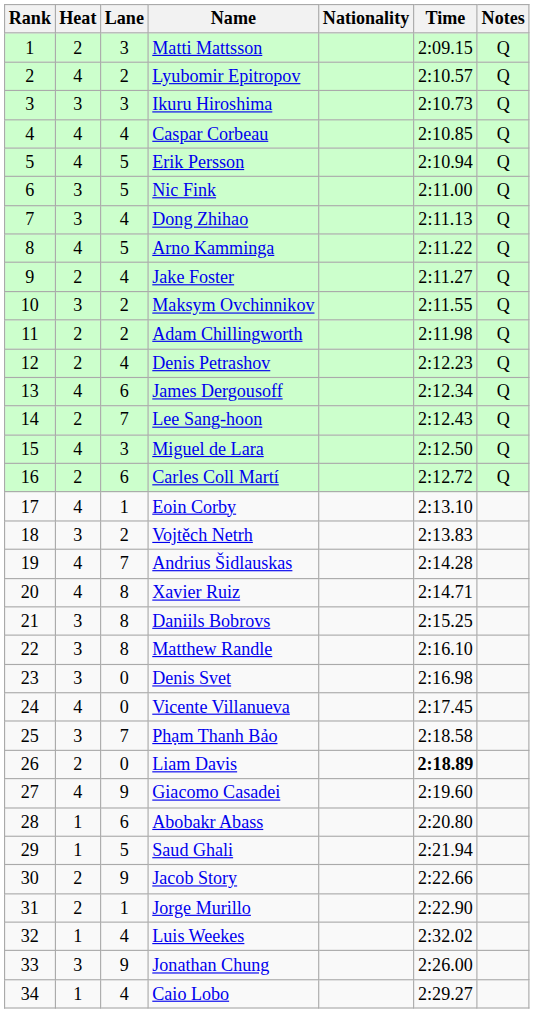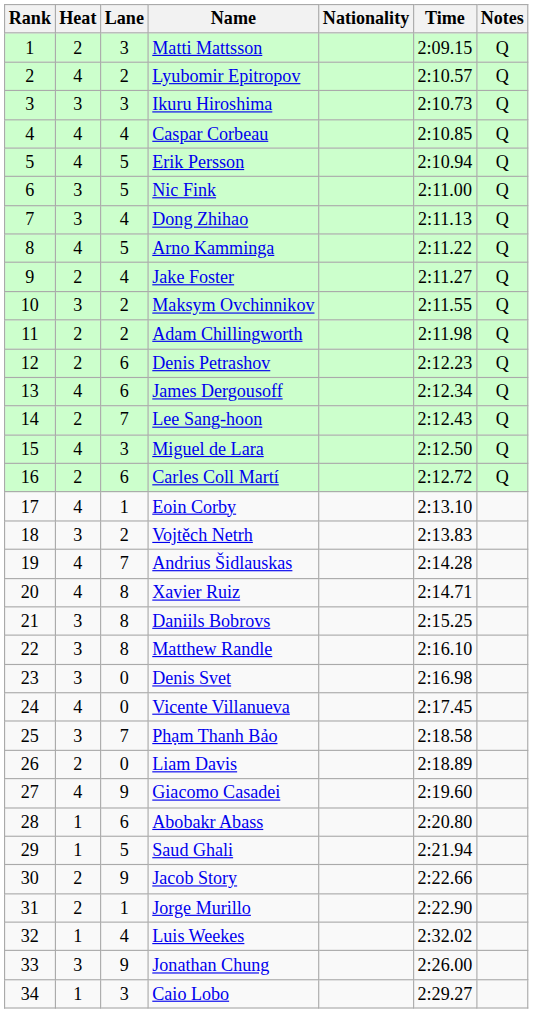 <table class="wikitable sortable" style="text-align:center">
 <tr>
 <th>Rank</th>
 <th>Heat</th>
 <th>Lane</th>
 <th>Name</th>
 <th>Nationality</th>
 <th>Time</th>
 <th>Notes</th>
 </tr>
 <tr bgcolor=ccffcc>
 <td>1</td>
 <td>2</td>
 <td>3</td>
 <td align=left><a href='#'>Matti Mattsson</a></td>
 <td align=left></td>
 <td>2:09.15</td>
 <td>Q</td>
 </tr>
 <tr bgcolor=ccffcc>
 <td>2</td>
 <td>4</td>
 <td>2</td>
 <td align=left><a href='#'>Lyubomir Epitropov</a></td>
 <td align=left></td>
 <td>2:10.57</td>
 <td>Q</td>
 </tr>
 <tr bgcolor=ccffcc>
 <td>3</td>
 <td>3</td>
 <td>3</td>
 <td align=left><a href='#'>Ikuru Hiroshima</a></td>
 <td align=left></td>
 <td>2:10.73</td>
 <td>Q</td>
 </tr>
 <tr bgcolor=ccffcc>
 <td>4</td>
 <td>4</td>
 <td>4</td>
 <td align=left><a href='#'>Caspar Corbeau</a></td>
 <td align=left></td>
 <td>2:10.85</td>
 <td>Q</td>
 </tr>
 <tr bgcolor=ccffcc>
 <td>5</td>
 <td>4</td>
 <td>5</td>
 <td align=left><a href='#'>Erik Persson</a></td>
 <td align=left></td>
 <td>2:10.94</td>
 <td>Q</td>
 </tr>
 <tr bgcolor=ccffcc>
 <td>6</td>
 <td>3</td>
 <td>5</td>
 <td align=left><a href='#'>Nic Fink</a></td>
 <td align=left></td>
 <td>2:11.00</td>
 <td>Q</td>
 </tr>
 <tr bgcolor=ccffcc>
 <td>7</td>
 <td>3</td>
 <td>4</td>
 <td align=left><a href='#'>Dong Zhihao</a></td>
 <td align=left></td>
 <td>2:11.13</td>
 <td>Q</td>
 </tr>
 <tr bgcolor=ccffcc>
 <td>8</td>
 <td>4</td>
 <td>5</td>
 <td align=left><a href='#'>Arno Kamminga</a></td>
 <td align=left></td>
 <td>2:11.22</td>
 <td>Q</td>
 </tr>
 <tr bgcolor=ccffcc>
 <td>9</td>
 <td>2</td>
 <td>4</td>
 <td align=left><a href='#'>Jake Foster</a></td>
 <td align=left></td>
 <td>2:11.27</td>
 <td>Q</td>
 </tr>
 <tr bgcolor=ccffcc>
 <td>10</td>
 <td>3</td>
 <td>2</td>
 <td align=left><a href='#'>Maksym Ovchinnikov</a></td>
 <td align=left></td>
 <td>2:11.55</td>
 <td>Q</td>
 </tr>
 <tr bgcolor=ccffcc>
 <td>11</td>
 <td>2</td>
 <td>2</td>
 <td align=left><a href='#'>Adam Chillingworth</a></td>
 <td align=left></td>
 <td>2:11.98</td>
 <td>Q</td>
 </tr>
 <tr bgcolor=ccffcc>
 <td>12</td>
 <td>2</td>
-<td>4</td>
+<td>6</td>
 <td align=left><a href='#'>Denis Petrashov</a></td>
 <td align=left></td>
 <td>2:12.23</td>
 <td>Q</td>
 </tr>
 <tr bgcolor=ccffcc>
 <td>13</td>
 <td>4</td>
 <td>6</td>
 <td align=left><a href='#'>James Dergousoff</a></td>
 <td align=left></td>
 <td>2:12.34</td>
 <td>Q</td>
 </tr>
 <tr bgcolor=ccffcc>
 <td>14</td>
 <td>2</td>
 <td>7</td>
 <td align=left><a href='#'>Lee Sang-hoon</a></td>
 <td align=left></td>
 <td>2:12.43</td>
 <td>Q</td>
 </tr>
 <tr bgcolor=ccffcc>
 <td>15</td>
 <td>4</td>
 <td>3</td>
 <td align=left><a href='#'>Miguel de Lara</a></td>
 <td align=left></td>
 <td>2:12.50</td>
 <td>Q</td>
 </tr>
 <tr bgcolor=ccffcc>
 <td>16</td>
 <td>2</td>
 <td>6</td>
 <td align=left><a href='#'>Carles Coll Martí</a></td>
 <td align=left></td>
 <td>2:12.72</td>
 <td>Q</td>
 </tr>
 <tr>
 <td>17</td>
 <td>4</td>
 <td>1</td>
 <td align=left><a href='#'>Eoin Corby</a></td>
 <td align=left></td>
 <td>2:13.10</td>
 <td></td>
 </tr>
 <tr>
 <td>18</td>
 <td>3</td>
 <td>2</td>
 <td align=left><a href='#'>Vojtěch Netrh</a></td>
 <td align=left></td>
 <td>2:13.83</td>
 <td></td>
 </tr>
 <tr>
 <td>19</td>
 <td>4</td>
 <td>7</td>
 <td align=left><a href='#'>Andrius Šidlauskas</a></td>
 <td align=left></td>
 <td>2:14.28</td>
 <td></td>
 </tr>
 <tr>
 <td>20</td>
 <td>4</td>
 <td>8</td>
 <td align=left><a href='#'>Xavier Ruiz</a></td>
 <td align=left></td>
 <td>2:14.71</td>
 <td></td>
 </tr>
 <tr>
 <td>21</td>
 <td>3</td>
 <td>8</td>
 <td align=left><a href='#'>Daniils Bobrovs</a></td>
 <td align=left></td>
 <td>2:15.25</td>
 <td></td>
 </tr>
 <tr>
 <td>22</td>
 <td>3</td>
 <td>8</td>
 <td align=left><a href='#'>Matthew Randle</a></td>
 <td align=left></td>
 <td>2:16.10</td>
 <td></td>
 </tr>
 <tr>
 <td>23</td>
 <td>3</td>
 <td>0</td>
 <td align=left><a href='#'>Denis Svet</a></td>
 <td align=left></td>
 <td>2:16.98</td>
 <td></td>
 </tr>
 <tr>
 <td>24</td>
 <td>4</td>
 <td>0</td>
 <td align=left><a href='#'>Vicente Villanueva</a></td>
 <td align=left></td>
 <td>2:17.45</td>
 <td></td>
 </tr>
 <tr>
 <td>25</td>
 <td>3</td>
 <td>7</td>
 <td align=left><a href='#'>Phạm Thanh Bảo</a></td>
 <td align=left></td>
 <td>2:18.58</td>
 <td></td>
 </tr>
 <tr>
 <td>26</td>
 <td>2</td>
 <td>0</td>
 <td align=left><a href='#'>Liam Davis</a></td>
 <td align=left></td>
-<td><strong>2:18.89</strong></td>
+<td>2:18.89</td>
 <td></td>
 </tr>
 <tr>
 <td>27</td>
 <td>4</td>
 <td>9</td>
 <td align=left><a href='#'>Giacomo Casadei</a></td>
 <td align=left></td>
 <td>2:19.60</td>
 <td></td>
 </tr>
 <tr>
 <td>28</td>
 <td>1</td>
 <td>6</td>
 <td align=left><a href='#'>Abobakr Abass</a></td>
 <td align=left></td>
 <td>2:20.80</td>
 <td></td>
 </tr>
 <tr>
 <td>29</td>
 <td>1</td>
 <td>5</td>
 <td align=left><a href='#'>Saud Ghali</a></td>
 <td align=left></td>
 <td>2:21.94</td>
 <td></td>
 </tr>
 <tr>
 <td>30</td>
 <td>2</td>
 <td>9</td>
 <td align=left><a href='#'>Jacob Story</a></td>
 <td align=left></td>
 <td>2:22.66</td>
 <td></td>
 </tr>
 <tr>
 <td>31</td>
 <td>2</td>
 <td>1</td>
 <td align=left><a href='#'>Jorge Murillo</a></td>
 <td align=left></td>
 <td>2:22.90</td>
 <td></td>
 </tr>
 <tr>
 <td>32</td>
 <td>1</td>
 <td>4</td>
 <td align=left><a href='#'>Luis Weekes</a></td>
 <td align=left></td>
 <td>2:32.02</td>
 <td></td>
 </tr>
 <tr>
 <td>33</td>
 <td>3</td>
 <td>9</td>
 <td align=left><a href='#'>Jonathan Chung</a></td>
 <td align=left></td>
 <td>2:26.00</td>
 <td></td>
 </tr>
 <tr>
 <td>34</td>
 <td>1</td>
-<td>4</td>
+<td>3</td>
 <td align=left><a href='#'>Caio Lobo</a></td>
 <td align=left></td>
 <td>2:29.27</td>
 <td></td>
 </tr>
 </table>
